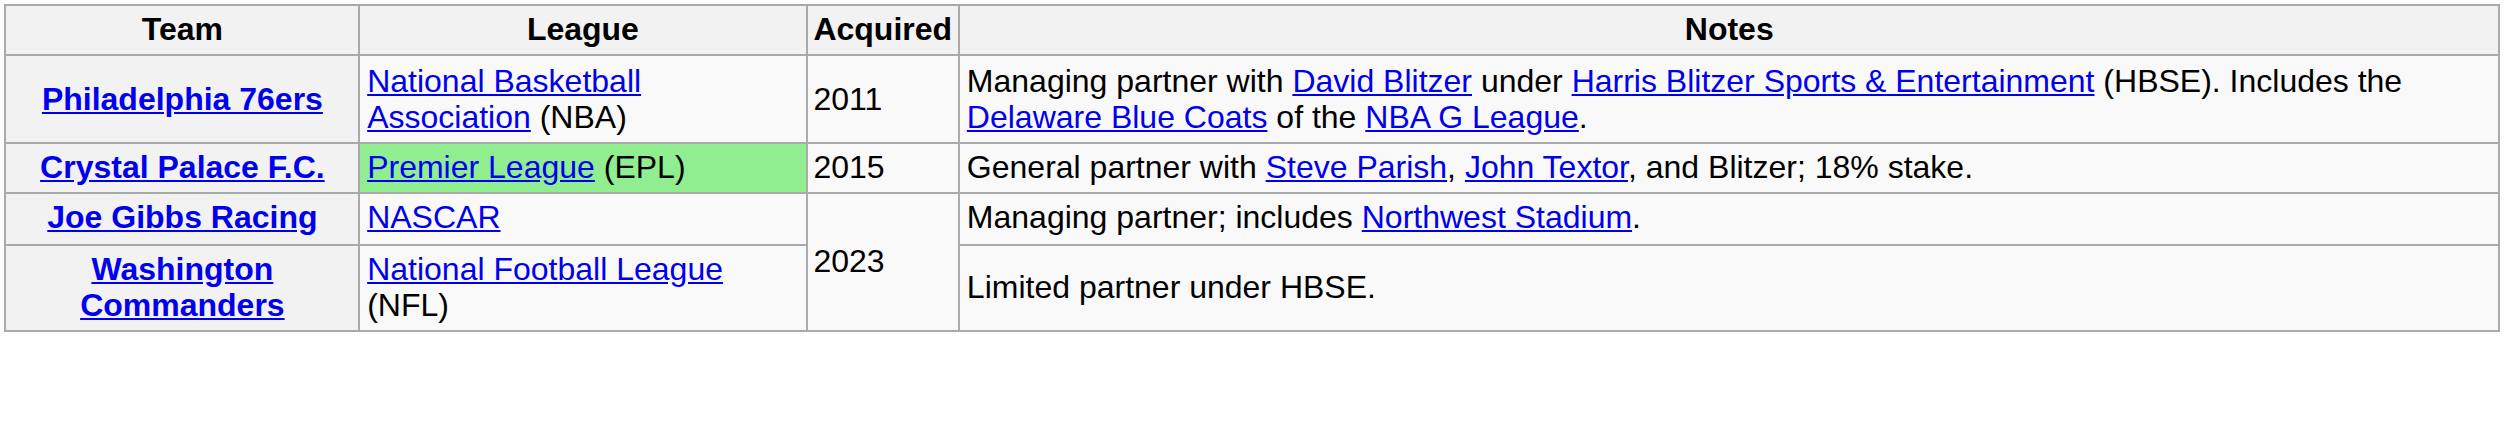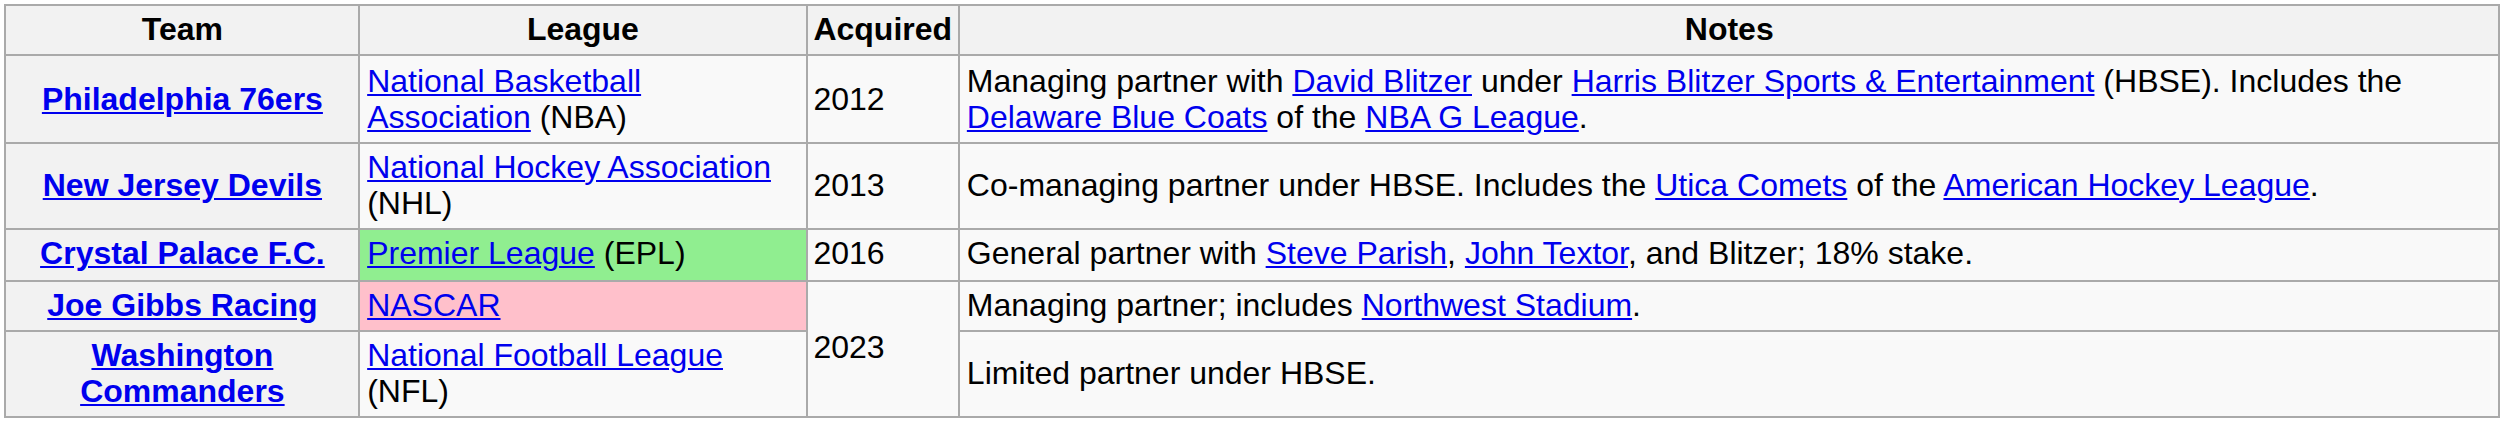 <table class="wikitable sortable"  width="auto">
 <tr>
 <th scope="col">Team</th>
 <th scope="col">League</th>
 <th scope="col">Acquired</th>
 <th scope="col">Notes</th>
 </tr>
 <tr>
 <th scope=rowgroup><a href='#'>Philadelphia 76ers</a></th>
 <td><a href='#'>National Basketball Association</a> (NBA)</td>
-<td>2011</td>
+<td>2012</td>
 <td>Managing partner with <a href='#'>David Blitzer</a> under <a href='#'>Harris Blitzer Sports & Entertainment</a> (HBSE). Includes the <a href='#'>Delaware Blue Coats</a> of the <a href='#'>NBA G League</a>.</td>
+</tr>
+<tr>
+<th scope=rowgroup><a href='#'>New Jersey Devils</a></th>
+<td><a href='#'>National Hockey Association</a> (NHL)</td>
+<td>2013</td>
+<td>Co-managing partner under HBSE. Includes the <a href='#'>Utica Comets</a> of the <a href='#'>American Hockey League</a>.</td>
 </tr>
 <tr>
 <th scope=rowgroup><a href='#'>Crystal Palace F.C.</a></th>
 <td style="background: lightgreen;"><a href='#'>Premier League</a> (EPL)</td>
-<td>2015</td>
+<td>2016</td>
 <td>General partner with <a href='#'>Steve Parish</a>, <a href='#'>John Textor</a>, and Blitzer; 18% stake.</td>
 </tr>
 <tr>
 <th scope=rowgroup><a href='#'>Joe Gibbs Racing</a></th>
-<td><a href='#'>NASCAR</a></td>
+<td style="background: pink;"><a href='#'>NASCAR</a></td>
 <td rowspan="2">2023</td>
 <td>Managing partner; includes <a href='#'>Northwest Stadium</a>.</td>
 </tr>
 <tr>
 <th scope=rowgroup><a href='#'>Washington Commanders</a></th>
 <td><a href='#'>National Football League</a> (NFL)</td>
 <td>Limited partner under HBSE.</td>
 </tr>
 </table>
